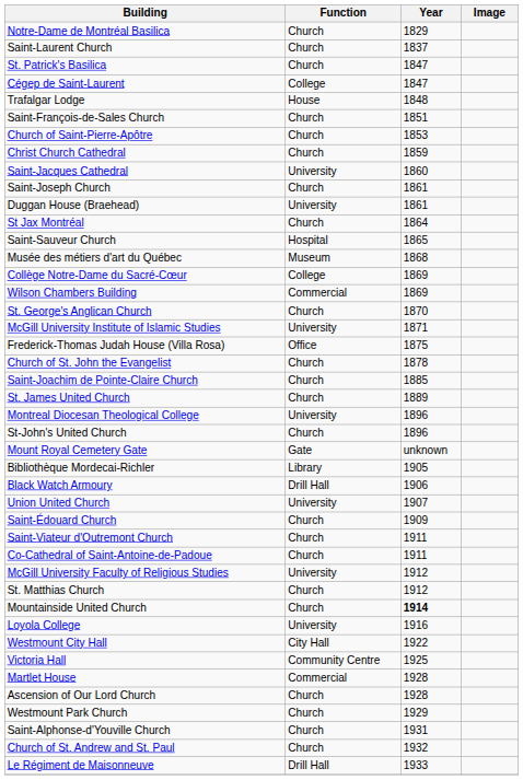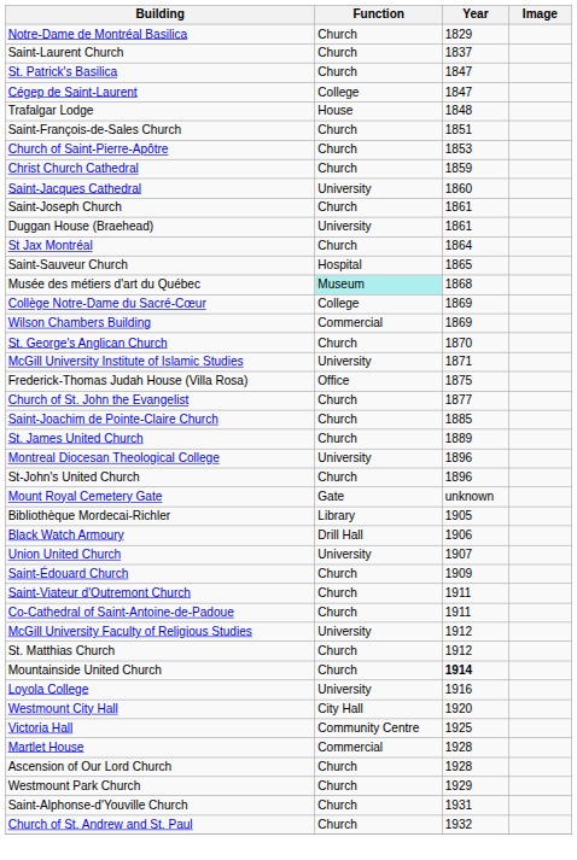 <table class="wikitable">
 <tr>
 <th style="width:25em">Building</th>
 <th style="width:10em">Function</th>
 <th style="width: 5em">Year</th>
 <th style="width:75px">Image</th>
 </tr>
 <tr>
 <td><a href='#'>Notre-Dame de Montréal Basilica</a></td>
 <td>Church</td>
 <td>1829</td>
 <td></td>
 </tr>
 <tr>
 <td>Saint-Laurent Church</td>
 <td>Church</td>
 <td>1837</td>
 <td></td>
 </tr>
 <tr>
 <td><a href='#'>St. Patrick's Basilica</a></td>
 <td>Church</td>
 <td>1847</td>
 <td></td>
 </tr>
 <tr>
 <td><a href='#'>Cégep de Saint-Laurent</a></td>
 <td>College</td>
 <td>1847</td>
 <td></td>
 </tr>
 <tr>
 <td>Trafalgar Lodge</td>
 <td>House</td>
 <td>1848</td>
 <td></td>
 </tr>
 <tr>
 <td>Saint-François-de-Sales Church</td>
 <td>Church</td>
 <td>1851</td>
 <td></td>
 </tr>
 <tr>
 <td><a href='#'>Church of Saint-Pierre-Apôtre</a></td>
 <td>Church</td>
 <td>1853</td>
 <td></td>
 </tr>
 <tr>
 <td><a href='#'>Christ Church Cathedral</a></td>
 <td>Church</td>
 <td>1859</td>
 <td></td>
 </tr>
 <tr>
 <td><a href='#'>Saint-Jacques Cathedral</a></td>
 <td>University</td>
 <td>1860</td>
 <td></td>
 </tr>
 <tr>
 <td>Saint-Joseph Church</td>
 <td>Church</td>
 <td>1861</td>
 <td></td>
 </tr>
 <tr>
 <td>Duggan House (Braehead)</td>
 <td>University</td>
 <td>1861</td>
 <td></td>
 </tr>
 <tr>
 <td><a href='#'>St Jax Montréal</a></td>
 <td>Church</td>
 <td>1864</td>
 <td></td>
 </tr>
 <tr>
 <td>Saint-Sauveur Church</td>
 <td>Hospital</td>
 <td>1865</td>
 <td></td>
 </tr>
 <tr>
 <td>Musée des métiers d'art du Québec</td>
-<td>Museum</td>
+<td style="background: paleturquoise;">Museum</td>
 <td>1868</td>
 <td></td>
 </tr>
 <tr>
 <td><a href='#'>Collège Notre-Dame du Sacré-Cœur</a></td>
 <td>College</td>
 <td>1869</td>
 <td></td>
 </tr>
 <tr>
 <td><a href='#'>Wilson Chambers Building</a></td>
 <td>Commercial</td>
 <td>1869</td>
 <td></td>
 </tr>
 <tr>
 <td><a href='#'>St. George's Anglican Church</a></td>
 <td>Church</td>
 <td>1870</td>
 <td></td>
 </tr>
 <tr>
 <td><a href='#'>McGill University Institute of Islamic Studies</a></td>
 <td>University</td>
 <td>1871</td>
 <td></td>
 </tr>
 <tr>
 <td>Frederick-Thomas Judah House (Villa Rosa)</td>
 <td>Office</td>
 <td>1875</td>
 <td></td>
 </tr>
 <tr>
 <td><a href='#'>Church of St. John the Evangelist</a></td>
 <td>Church</td>
-<td>1878</td>
+<td>1877</td>
 <td></td>
 </tr>
 <tr>
 <td><a href='#'>Saint-Joachim de Pointe-Claire Church</a></td>
 <td>Church</td>
 <td>1885</td>
 <td></td>
 </tr>
 <tr>
 <td><a href='#'>St. James United Church</a></td>
 <td>Church</td>
 <td>1889</td>
 <td></td>
 </tr>
 <tr>
 <td><a href='#'>Montreal Diocesan Theological College</a></td>
 <td>University</td>
 <td>1896</td>
 <td></td>
 </tr>
 <tr>
 <td>St-John's United Church</td>
 <td>Church</td>
 <td>1896</td>
 <td></td>
 </tr>
 <tr>
 <td><a href='#'>Mount Royal Cemetery Gate</a></td>
 <td>Gate</td>
 <td>unknown</td>
 <td></td>
 </tr>
 <tr>
 <td>Bibliothèque Mordecai-Richler</td>
 <td>Library</td>
 <td>1905</td>
 <td></td>
 </tr>
 <tr>
 <td><a href='#'>Black Watch Armoury</a></td>
 <td>Drill Hall</td>
 <td>1906</td>
 <td></td>
 </tr>
 <tr>
 <td><a href='#'>Union United Church</a></td>
 <td>University</td>
 <td>1907</td>
 <td></td>
 </tr>
 <tr>
 <td><a href='#'>Saint-Édouard Church</a></td>
 <td>Church</td>
 <td>1909</td>
 <td></td>
 </tr>
 <tr>
 <td><a href='#'>Saint-Viateur d'Outremont Church</a></td>
 <td>Church</td>
 <td>1911</td>
 <td></td>
 </tr>
 <tr>
 <td><a href='#'>Co-Cathedral of Saint-Antoine-de-Padoue</a></td>
 <td>Church</td>
 <td>1911</td>
 <td></td>
 </tr>
 <tr>
 <td><a href='#'>McGill University Faculty of Religious Studies</a></td>
 <td>University</td>
 <td>1912</td>
 <td></td>
 </tr>
 <tr>
 <td>St. Matthias Church</td>
 <td>Church</td>
 <td>1912</td>
 <td></td>
 </tr>
 <tr>
 <td>Mountainside United Church</td>
 <td>Church</td>
 <td><strong>1914</strong></td>
 <td></td>
 </tr>
 <tr>
 <td><a href='#'>Loyola College</a></td>
 <td>University</td>
 <td>1916</td>
 <td></td>
 </tr>
 <tr>
 <td><a href='#'>Westmount City Hall</a></td>
 <td>City Hall</td>
-<td>1922</td>
+<td>1920</td>
 <td></td>
 </tr>
 <tr>
 <td><a href='#'>Victoria Hall</a></td>
 <td>Community Centre</td>
 <td>1925</td>
 <td></td>
 </tr>
 <tr>
 <td><a href='#'>Martlet House</a></td>
 <td>Commercial</td>
 <td>1928</td>
 <td></td>
 </tr>
 <tr>
 <td>Ascension of Our Lord Church</td>
 <td>Church</td>
 <td>1928</td>
 <td></td>
 </tr>
 <tr>
 <td>Westmount Park Church</td>
 <td>Church</td>
 <td>1929</td>
 <td></td>
 </tr>
 <tr>
 <td>Saint-Alphonse-d'Youville Church</td>
 <td>Church</td>
 <td>1931</td>
 <td></td>
 </tr>
 <tr>
 <td><a href='#'>Church of St. Andrew and St. Paul</a></td>
 <td>Church</td>
 <td>1932</td>
 <td></td>
 </tr>
 <tr>
-<td><a href='#'>Le Régiment de Maisonneuve</a></td>
-<td>Drill Hall</td>
-<td>1933</td>
-<td></td>
-</tr>
-<tr>
 </tr>
 </table>
